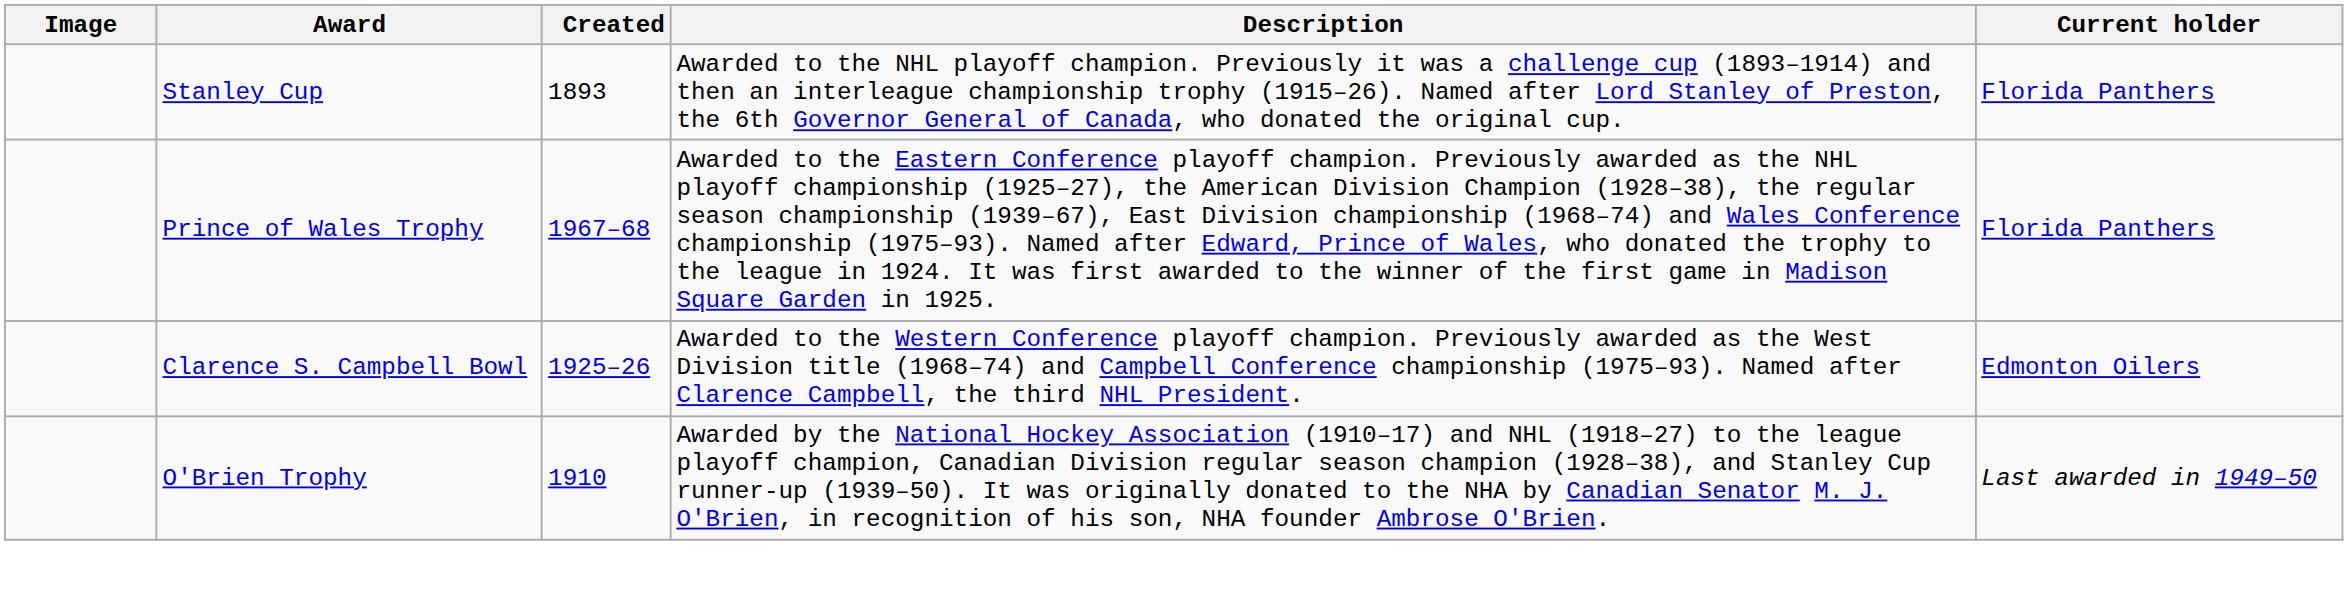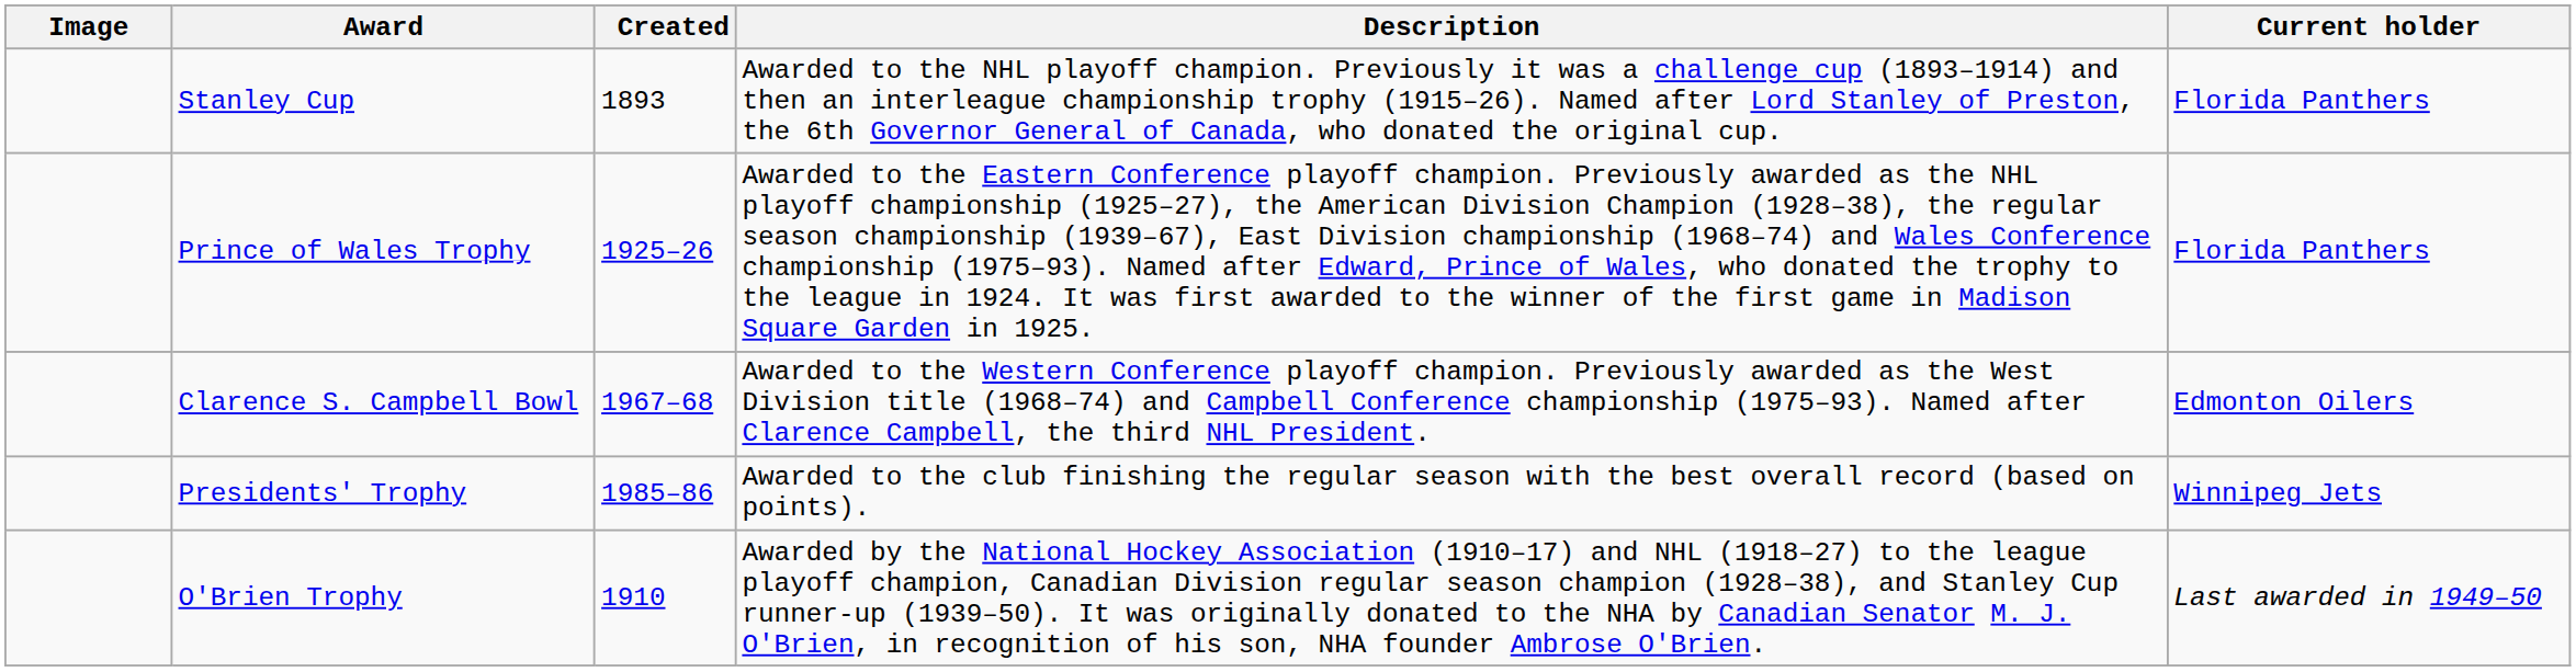 <table class="wikitable sortable">
 <tr>
 <th style="width:75px;" class="unsortable">Image</th>
 <th style="width:200px;">Award</th>
 <th width=1> Created</th>
 <th width= class="unsortable">Description</th>
 <th style="width:190px;">Current holder</th>
 </tr>
 <tr>
 <td></td>
 <td><a href='#'>Stanley Cup</a></td>
 <td>1893</td>
 <td>Awarded to the NHL playoff champion. Previously it was a <a href='#'>challenge cup</a> (1893–1914) and then an interleague championship trophy (1915–26). Named after <a href='#'>Lord Stanley of Preston</a>, the 6th <a href='#'>Governor General of Canada</a>, who donated the original cup.</td>
 <td><a href='#'>Florida Panthers</a></td>
 </tr>
 <tr>
 <td></td>
 <td><a href='#'>Prince of Wales Trophy</a></td>
-<td><a href='#'>1967–68</a></td>
+<td><a href='#'>1925–26</a></td>
 <td>Awarded to the <a href='#'>Eastern Conference</a> playoff champion. Previously awarded as the NHL playoff championship (1925–27), the American Division Champion (1928–38), the regular season championship (1939–67),  East Division championship (1968–74) and <a href='#'>Wales Conference</a> championship (1975–93). Named after <a href='#'>Edward, Prince of Wales</a>, who donated the trophy to the league in 1924. It was first awarded to the winner of the first game in <a href='#'>Madison Square Garden</a> in 1925.</td>
 <td><a href='#'>Florida Panthers</a></td>
 </tr>
 <tr>
 <td></td>
 <td><a href='#'>Clarence S. Campbell Bowl</a></td>
-<td><a href='#'>1925–26</a></td>
+<td><a href='#'>1967–68</a></td>
 <td>Awarded to the <a href='#'>Western Conference</a> playoff champion.  Previously awarded as the West Division title (1968–74) and <a href='#'>Campbell Conference</a> championship (1975–93). Named after <a href='#'>Clarence Campbell</a>, the third <a href='#'>NHL President</a>.</td>
 <td><a href='#'>Edmonton Oilers</a></td>
+</tr>
+<tr>
+<td></td>
+<td><a href='#'>Presidents' Trophy</a></td>
+<td><a href='#'>1985–86</a></td>
+<td>Awarded to the club finishing the regular season with the best overall record (based on points).</td>
+<td><a href='#'>Winnipeg Jets</a></td>
 </tr>
 <tr>
 <td></td>
 <td><a href='#'>O'Brien Trophy</a></td>
 <td><a href='#'>1910</a></td>
 <td>Awarded by the <a href='#'>National Hockey Association</a> (1910–17) and NHL (1918–27) to the league playoff champion, Canadian Division regular season champion (1928–38), and Stanley Cup runner-up (1939–50). It was originally donated to the NHA by <a href='#'>Canadian Senator</a> <a href='#'>M. J. O'Brien</a>, in recognition of his son, NHA founder <a href='#'>Ambrose O'Brien</a>.</td>
 <td><em>Last awarded in <a href='#'>1949–50</a></em></td>
 </tr>
 </table>
